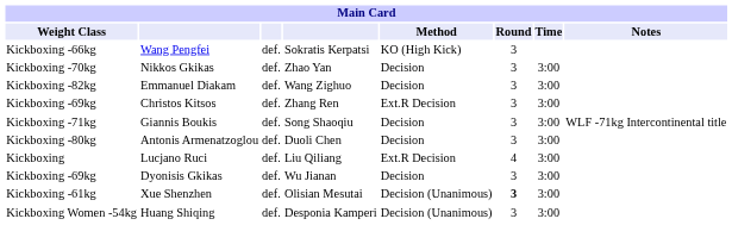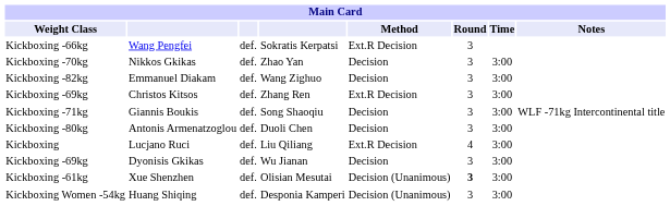 <table class="toccolours" style="font-size: 85%;">
 <tr>
 <th colspan="8" style="background-color: #ccf; color: #000080; text-align: center;"><strong>Main Card</strong></th>
 </tr>
 <tr>
 <th colspan="1" style="background-color: #E6E8FA; color: #000000; text-align: center;">Weight Class</th>
 <th colspan="1" style="background-color: #E6E8FA; color: #000000; text-align: center;"></th>
 <th colspan="1" style="background-color: #E6E8FA; color: #000000; text-align: center;"></th>
 <th colspan="1" style="background-color: #E6E8FA; color: #000000; text-align: center;"></th>
 <th colspan="1" style="background-color: #E6E8FA; color: #000000; text-align: center;">Method</th>
 <th colspan="1" style="background-color: #E6E8FA; color: #000000; text-align: center;">Round</th>
 <th colspan="1" style="background-color: #E6E8FA; color: #000000; text-align: center;">Time</th>
 <th colspan="1" style="background-color: #E6E8FA; color: #000000; text-align: center;">Notes</th>
 </tr>
 <tr>
 <td>Kickboxing -66kg</td>
 <td> <a href='#'>Wang Pengfei</a></td>
 <td align=center>def.</td>
 <td> Sokratis Kerpatsi</td>
-<td>KO (High Kick)</td>
+<td>Ext.R Decision</td>
 <td align=center>3</td>
 <td align=center></td>
 </tr>
 <tr>
 <td>Kickboxing -70kg</td>
 <td> Nikkos Gkikas</td>
 <td align=center>def.</td>
 <td> Zhao Yan</td>
 <td>Decision</td>
 <td align=center>3</td>
 <td align=center>3:00</td>
 </tr>
 <tr>
 <td>Kickboxing -82kg</td>
 <td> Emmanuel Diakam</td>
 <td align=center>def.</td>
 <td> Wang Zighuo</td>
 <td>Decision</td>
 <td align=center>3</td>
 <td align=center>3:00</td>
 </tr>
 <tr>
 <td>Kickboxing -69kg</td>
 <td> Christos Kitsos</td>
 <td align=center>def.</td>
 <td> Zhang Ren</td>
 <td>Ext.R Decision</td>
 <td align=center>3</td>
 <td align=center>3:00</td>
 </tr>
 <tr>
 <td>Kickboxing -71kg</td>
 <td> Giannis Boukis</td>
 <td align=center>def.</td>
 <td> Song Shaoqiu</td>
 <td>Decision</td>
 <td align=center>3</td>
 <td align=center>3:00</td>
 <td>WLF -71kg Intercontinental title</td>
 </tr>
 <tr>
 <td>Kickboxing -80kg</td>
 <td> Antonis Armenatzoglou</td>
 <td align=center>def.</td>
 <td> Duoli Chen</td>
 <td>Decision</td>
 <td align=center>3</td>
 <td align=center>3:00</td>
 </tr>
 <tr>
 <td>Kickboxing</td>
 <td> Lucjano Ruci</td>
 <td align=center>def.</td>
 <td> Liu Qiliang</td>
 <td>Ext.R Decision</td>
 <td align=center>4</td>
 <td align=center>3:00</td>
 </tr>
 <tr>
 <td>Kickboxing -69kg</td>
 <td> Dyonisis Gkikas</td>
 <td align=center>def.</td>
 <td> Wu Jianan</td>
 <td>Decision</td>
 <td align=center>3</td>
 <td align=center>3:00</td>
 </tr>
 <tr>
 <td>Kickboxing -61kg</td>
 <td> Xue Shenzhen</td>
 <td align=center>def.</td>
 <td> Olisian Mesutai</td>
 <td>Decision (Unanimous)</td>
 <td align=center><strong>3</strong></td>
 <td align=center>3:00</td>
 </tr>
 <tr>
 <td>Kickboxing Women -54kg</td>
 <td> Huang Shiqing</td>
 <td align=center>def.</td>
 <td> Desponia Kamperi</td>
 <td>Decision (Unanimous)</td>
 <td align=center>3</td>
 <td align=center>3:00</td>
 </tr>
 </table>
